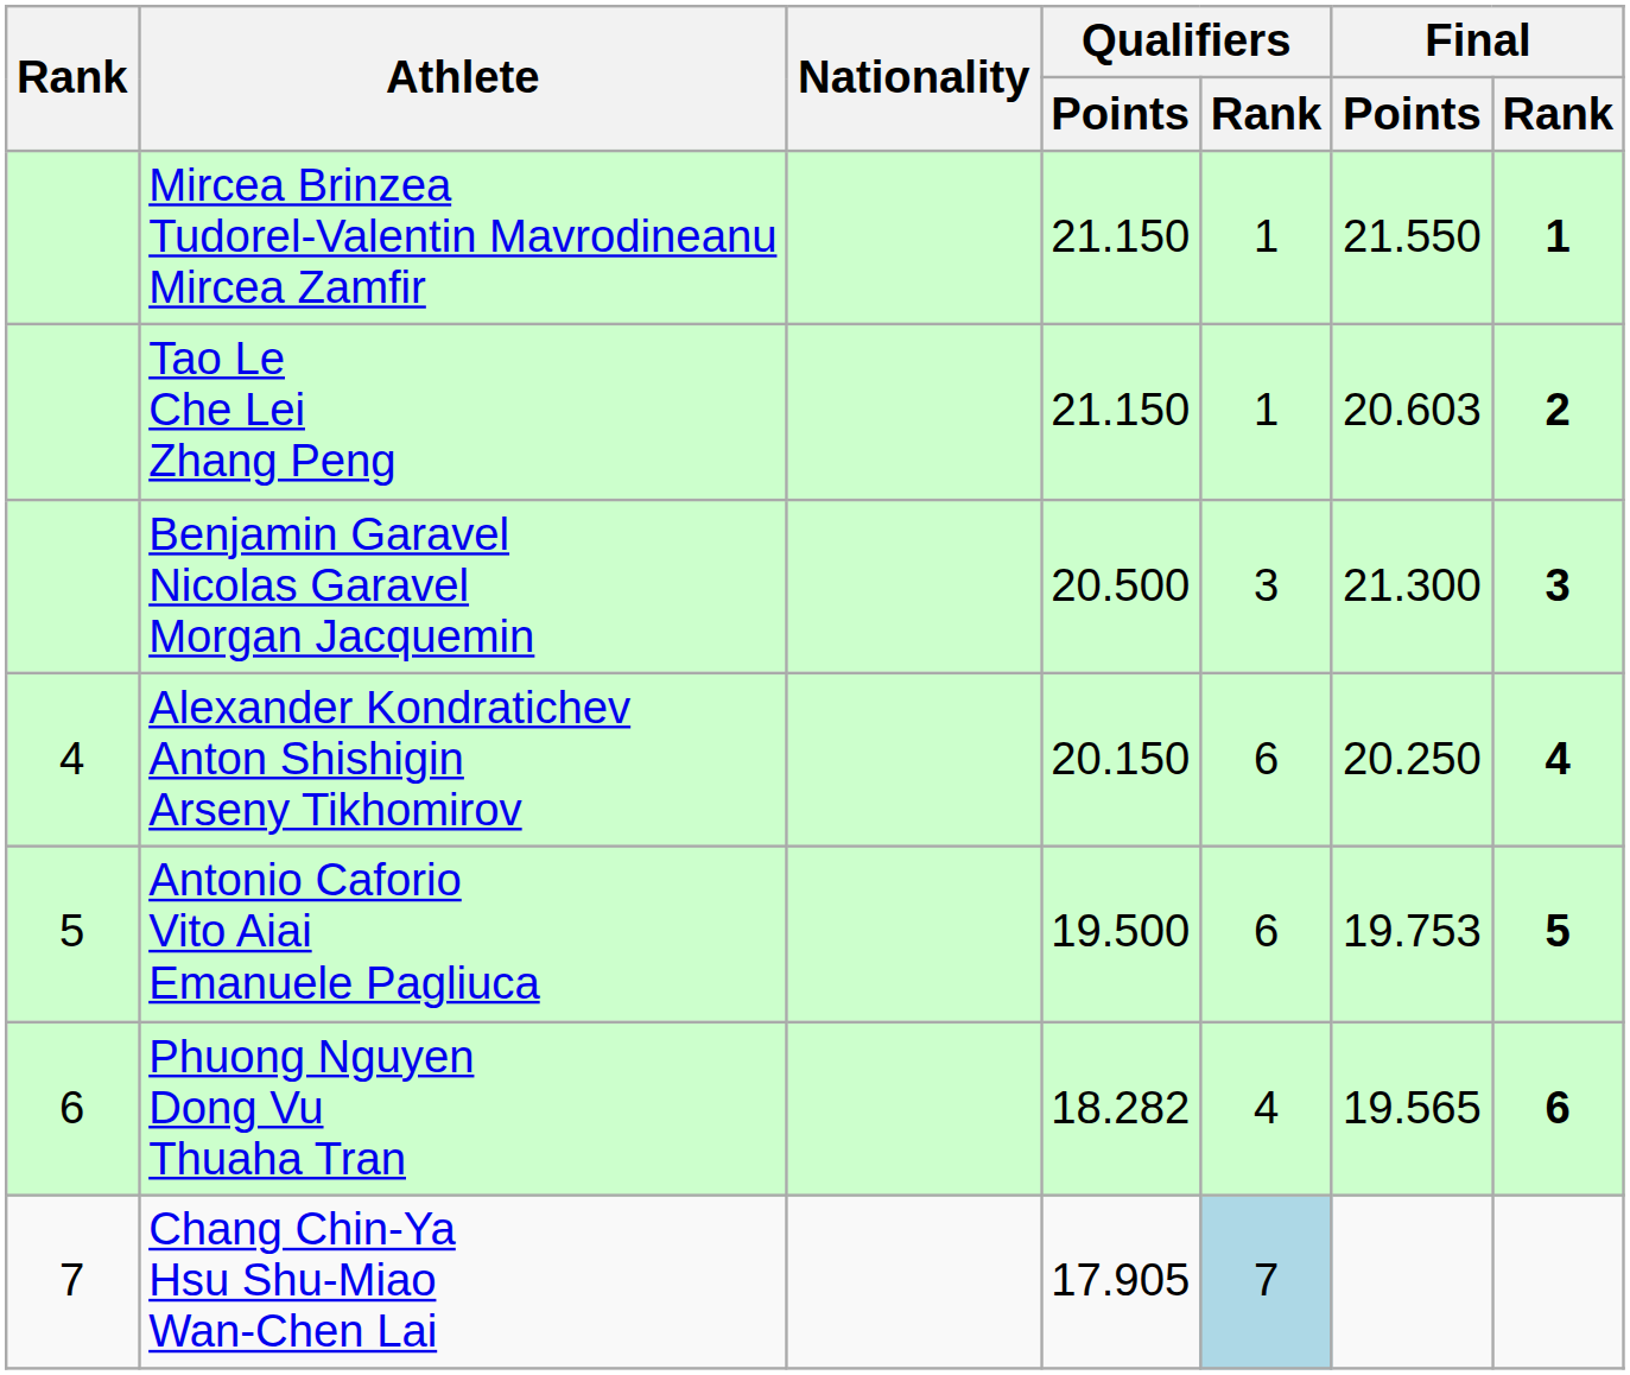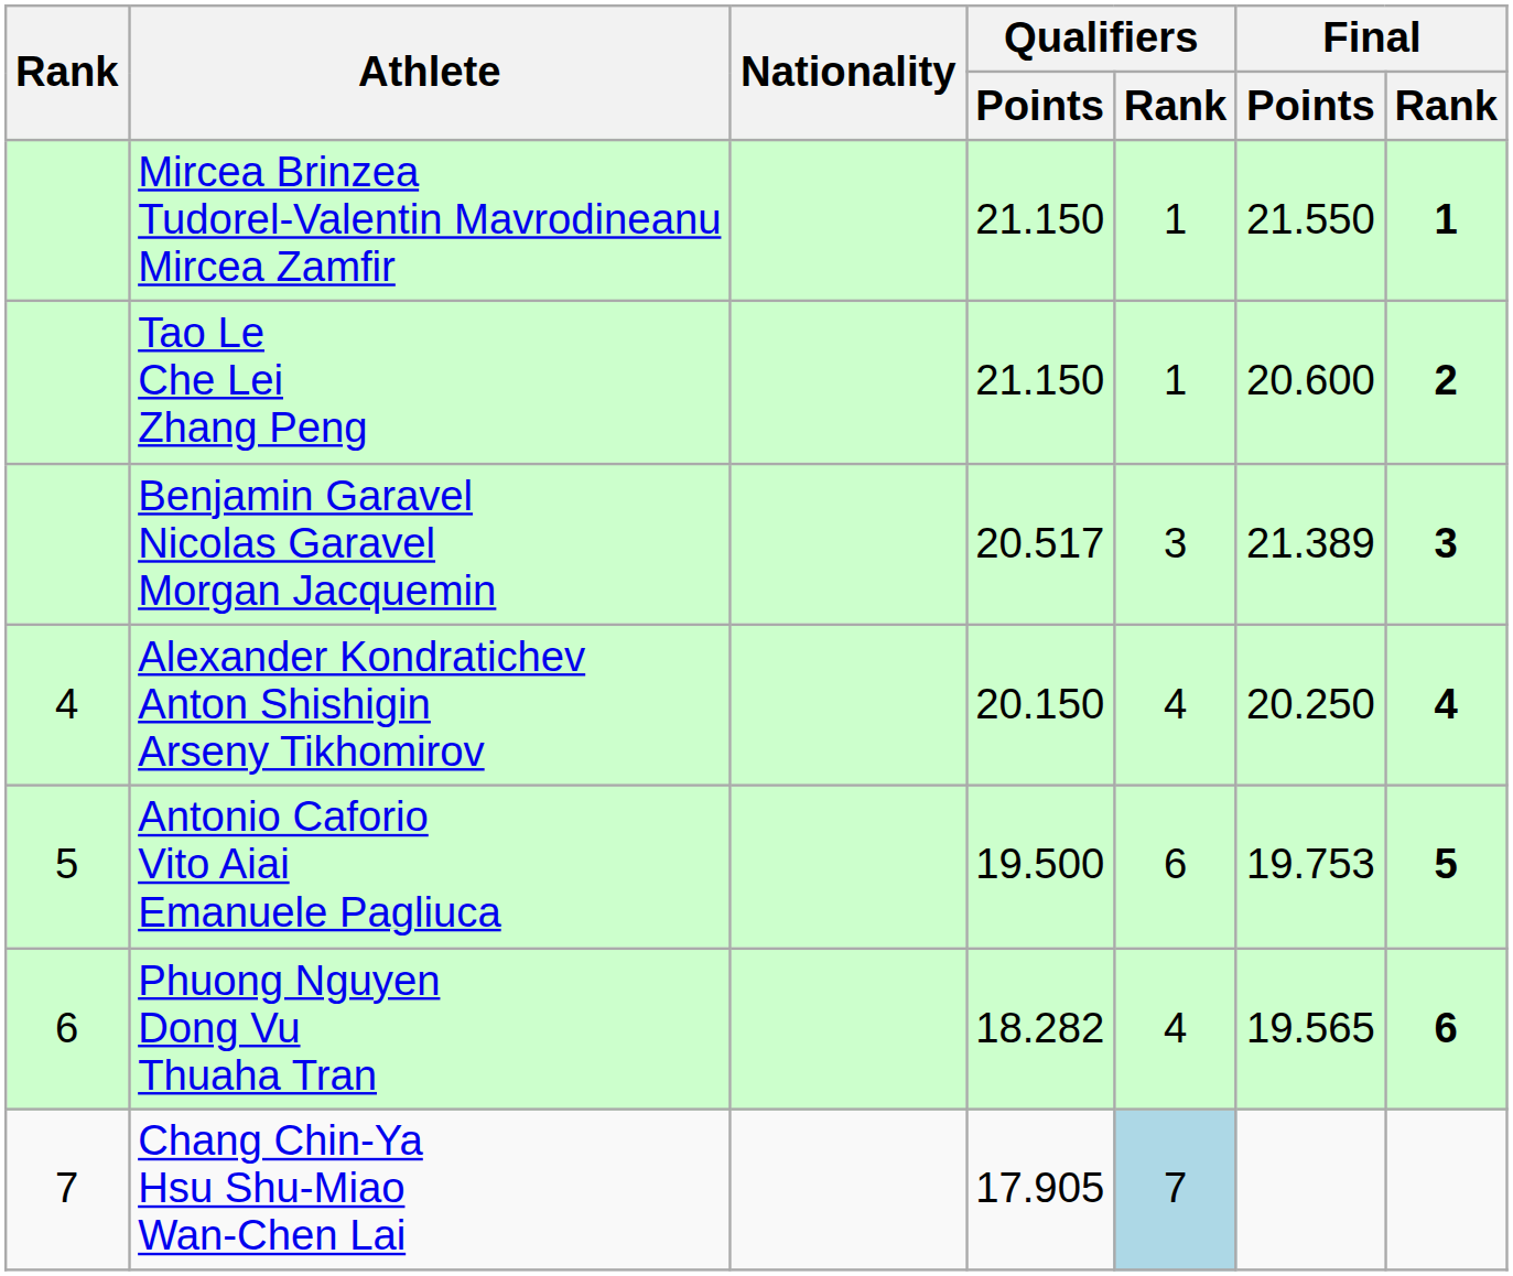 <table class="wikitable" style="text-align:center">
 <tr>
 <th rowspan="2">Rank</th>
 <th rowspan="2">Athlete</th>
 <th rowspan="2">Nationality</th>
 <th colspan="2">Qualifiers</th>
 <th colspan="2">Final</th>
 </tr>
 <tr>
 <th>Points</th>
 <th>Rank</th>
 <th>Points</th>
 <th>Rank</th>
 </tr>
 <tr bgcolor=ccffcc>
 <td></td>
 <td align=left><a href='#'>Mircea Brinzea</a><br><a href='#'>Tudorel-Valentin Mavrodineanu</a><br><a href='#'>Mircea Zamfir</a></td>
 <td align=left></td>
 <td>21.150</td>
 <td>1</td>
 <td>21.550</td>
 <td><strong>1</strong></td>
 </tr>
 <tr bgcolor=ccffcc>
 <td></td>
 <td align=left><a href='#'>Tao Le</a><br><a href='#'>Che Lei</a><br><a href='#'>Zhang Peng</a></td>
 <td align=left></td>
 <td>21.150</td>
 <td>1</td>
-<td>20.603</td>
+<td>20.600</td>
 <td><strong>2</strong></td>
 </tr>
 <tr bgcolor=ccffcc>
 <td></td>
 <td align=left><a href='#'>Benjamin Garavel</a><br><a href='#'>Nicolas Garavel</a><br><a href='#'>Morgan Jacquemin</a></td>
 <td align=left></td>
-<td>20.500</td>
+<td>20.517</td>
 <td>3</td>
-<td>21.300</td>
+<td>21.389</td>
 <td><strong>3</strong></td>
 </tr>
 <tr bgcolor=ccffcc>
 <td>4</td>
 <td align=left><a href='#'>Alexander Kondratichev</a><br><a href='#'>Anton Shishigin</a><br><a href='#'>Arseny Tikhomirov</a></td>
 <td align=left></td>
 <td>20.150</td>
-<td>6</td>
+<td>4</td>
 <td>20.250</td>
 <td><strong>4</strong></td>
 </tr>
 <tr bgcolor=ccffcc>
 <td>5</td>
 <td align=left><a href='#'>Antonio Caforio</a><br><a href='#'>Vito Aiai</a><br><a href='#'>Emanuele Pagliuca</a></td>
 <td align=left></td>
 <td>19.500</td>
 <td>6</td>
 <td>19.753</td>
 <td><strong>5</strong></td>
 </tr>
 <tr bgcolor=ccffcc>
 <td>6</td>
 <td align=left><a href='#'>Phuong Nguyen</a><br><a href='#'>Dong Vu</a><br><a href='#'>Thuaha Tran</a></td>
 <td align=left></td>
 <td>18.282</td>
 <td>4</td>
 <td>19.565</td>
 <td><strong>6</strong></td>
 </tr>
 <tr>
 <td>7</td>
 <td align=left><a href='#'>Chang Chin-Ya</a><br><a href='#'>Hsu Shu-Miao</a><br><a href='#'>Wan-Chen Lai</a></td>
 <td align=left></td>
 <td>17.905</td>
 <td style="background: lightblue;">7</td>
 <td></td>
 <td></td>
 </tr>
 </table>
